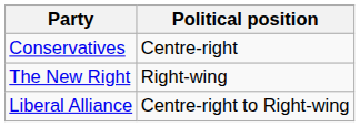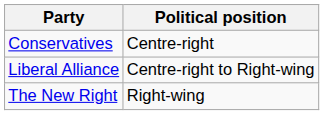 <table class="wikitable mw-collapsible mw-collapsed">
 <tr>
 <th>Party</th>
 <th>Political position</th>
 </tr>
 <tr>
 <td><a href='#'>Conservatives</a></td>
 <td>Centre-right</td>
 </tr>
 <tr>
+<td><a href='#'>Liberal Alliance</a></td>
+<td>Centre-right to Right-wing</td>
+</tr>
+<tr>
 <td><a href='#'>The New Right</a></td>
 <td>Right-wing</td>
 </tr>
-<tr>
-<td><a href='#'>Liberal Alliance</a></td>
-<td>Centre-right to Right-wing</td>
-</tr>
 </table>
